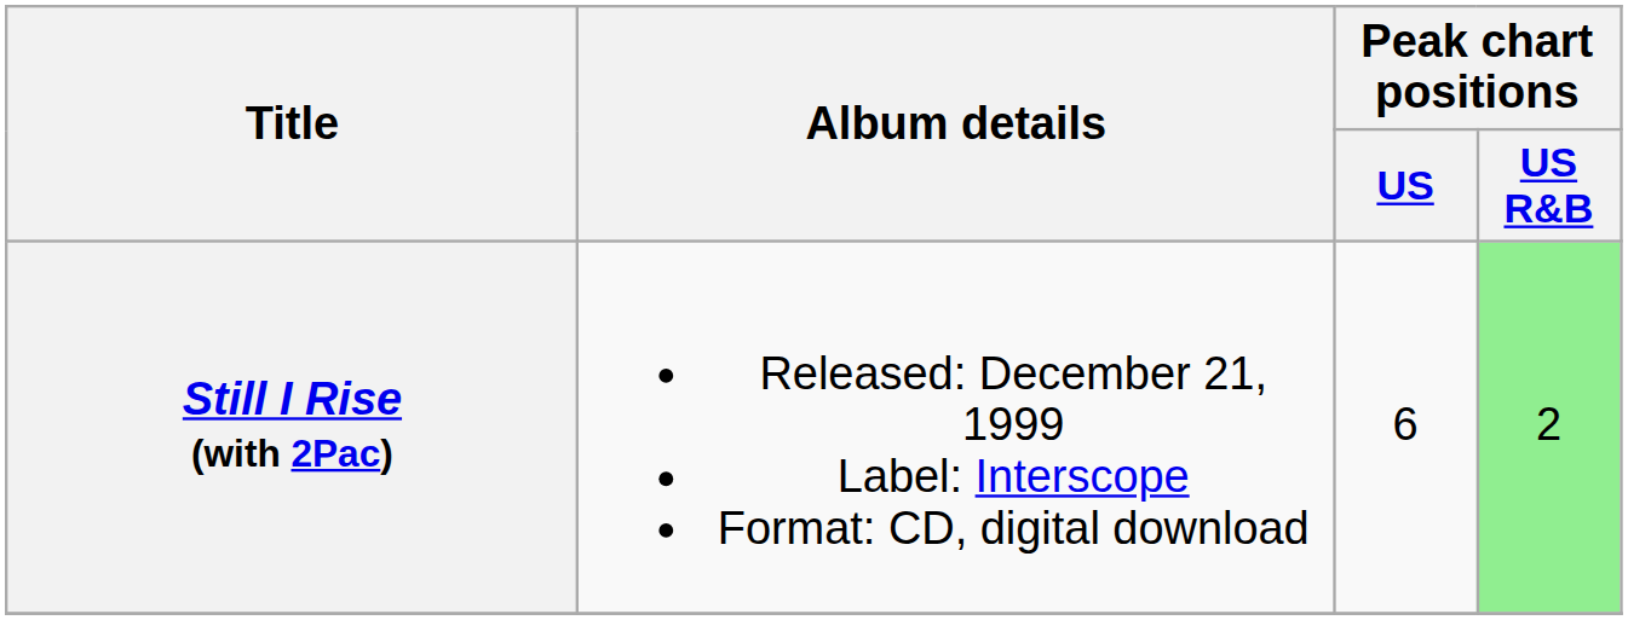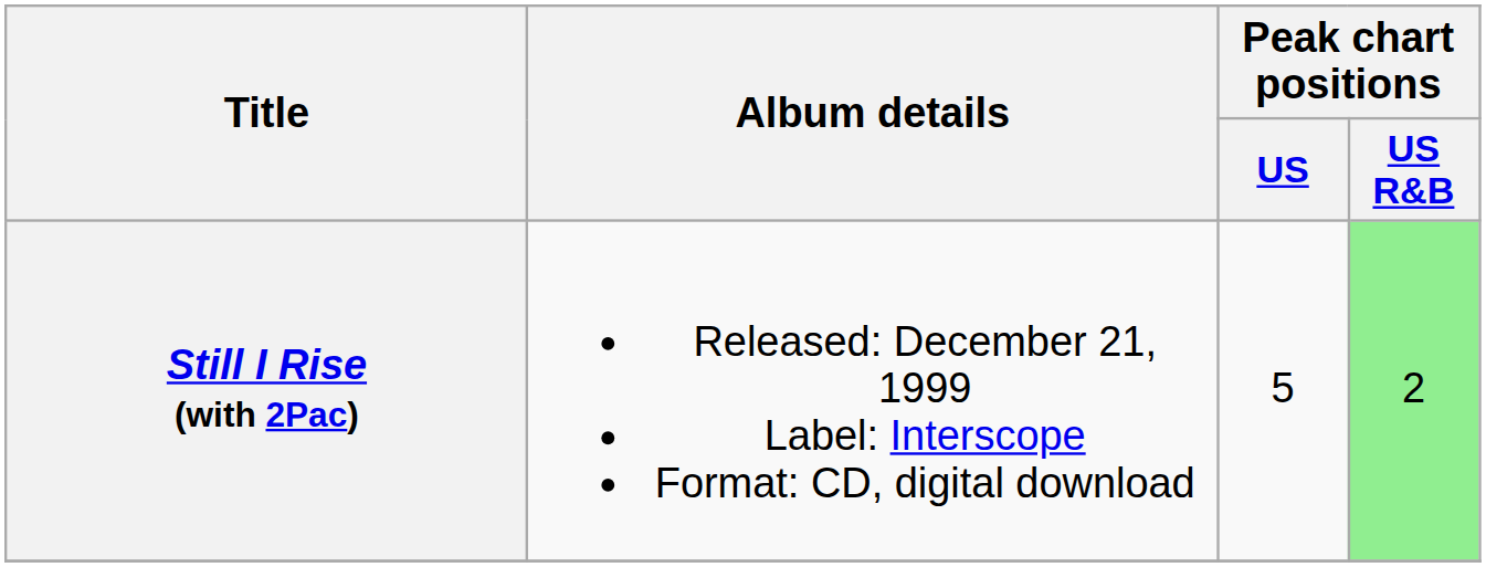 <table class="wikitable plainrowheaders" style="text-align:center;">
 <tr>
 <th scope="col" rowspan="2" style="width:12em;">Title</th>
 <th scope="col" rowspan="2" style="width:16em;">Album details</th>
 <th scope="col" colspan="2">Peak chart positions</th>
 </tr>
 <tr>
 <th scope="col" style="width:3em;font-size:90%;"><a href='#'>US</a></th>
 <th scope="col" style="width:3em;font-size:90%;"><a href='#'>US R&B</a></th>
 </tr>
 <tr>
 <th scope="row"><em><a href='#'>Still I Rise</a></em> <br><small>(with <a href='#'>2Pac</a>)</small></th>
 <td><br><ul><li>Released: December 21, 1999</li><li>Label: <a href='#'>Interscope</a></li><li>Format: CD, digital download</li></ul></td>
-<td>6</td>
+<td>5</td>
 <td style="background: lightgreen;">2</td>
 </tr>
 <tr>
 </tr>
 </table>
